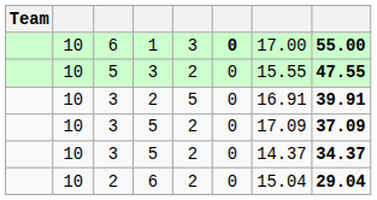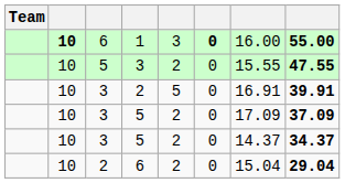 <table class="wikitable" style="text-align:center">
 <tr>
 <th>Team</th>
 <th style="width:25px"></th>
 <th style="width:25px"></th>
 <th style="width:25px"></th>
 <th style="width:25px"></th>
 <th style="width:25px"></th>
 <th style="width:40px"></th>
 <th style="width:40px"></th>
 </tr>
 <tr style="background:#cfc">
 <td style="text-align:left;"></td>
-<td>10</td>
+<td><strong>10</strong></td>
 <td>6</td>
 <td>1</td>
 <td>3</td>
 <td><strong>0</strong></td>
-<td>17.00</td>
+<td>16.00</td>
 <td><strong>55.00</strong></td>
 </tr>
 <tr style="background:#cfc">
 <td style="text-align:left;"></td>
 <td>10</td>
 <td>5</td>
 <td>3</td>
 <td>2</td>
 <td>0</td>
 <td>15.55</td>
 <td><strong>47.55</strong></td>
 </tr>
 <tr>
 <td style="text-align:left;"></td>
 <td>10</td>
 <td>3</td>
 <td>2</td>
 <td>5</td>
 <td>0</td>
 <td>16.91</td>
 <td><strong>39.91</strong></td>
 </tr>
 <tr>
 <td style="text-align:left;"></td>
 <td>10</td>
 <td>3</td>
 <td>5</td>
 <td>2</td>
 <td>0</td>
 <td>17.09</td>
 <td><strong>37.09</strong></td>
 </tr>
 <tr>
 <td style="text-align:left;"></td>
 <td>10</td>
 <td>3</td>
 <td>5</td>
 <td>2</td>
 <td>0</td>
 <td>14.37</td>
 <td><strong>34.37</strong></td>
 </tr>
 <tr>
 <td style="text-align:left;"></td>
 <td>10</td>
 <td>2</td>
 <td>6</td>
 <td>2</td>
 <td>0</td>
 <td>15.04</td>
 <td><strong>29.04</strong></td>
 </tr>
 </table>
